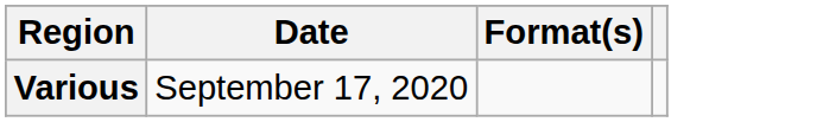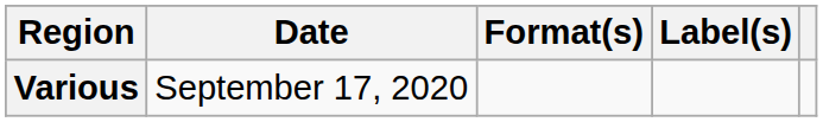 <table class="wikitable plainrowheaders">
 <tr>
 <th scope="col">Region</th>
 <th scope="col">Date</th>
 <th scope="col">Format(s)</th>
+<th scope="col">Label(s)</th>
 <th scope="col"></th>
 </tr>
 <tr>
 <th scope="row">Various</th>
 <td>September 17, 2020</td>
 <td></td>
+<td></td>
 <td style="text-align:center;"></td>
 </tr>
 </table>
